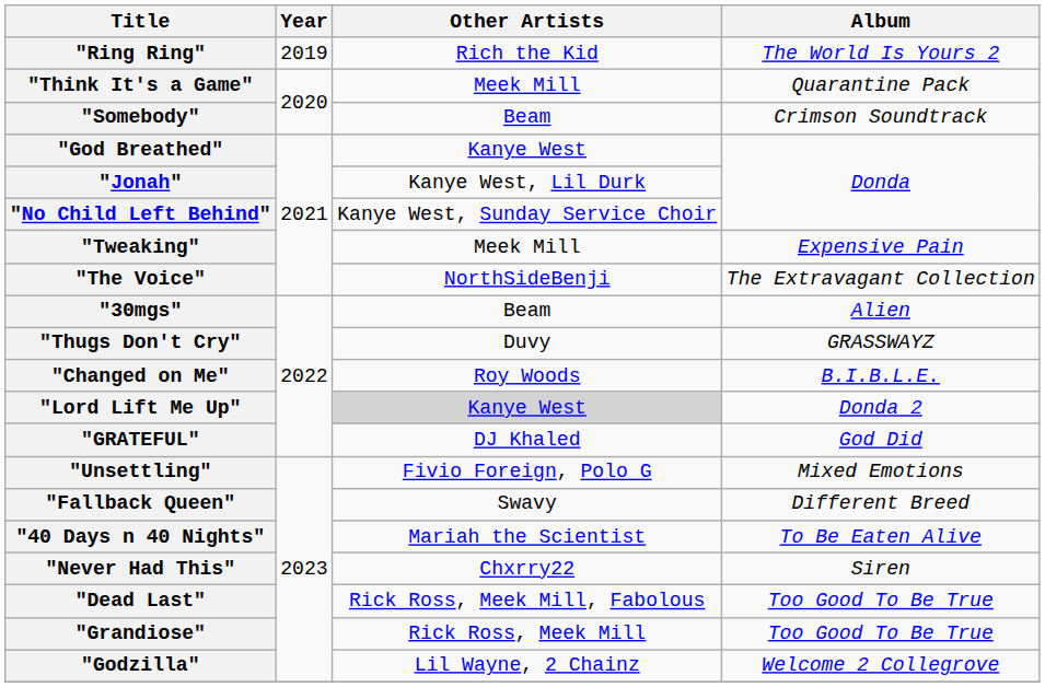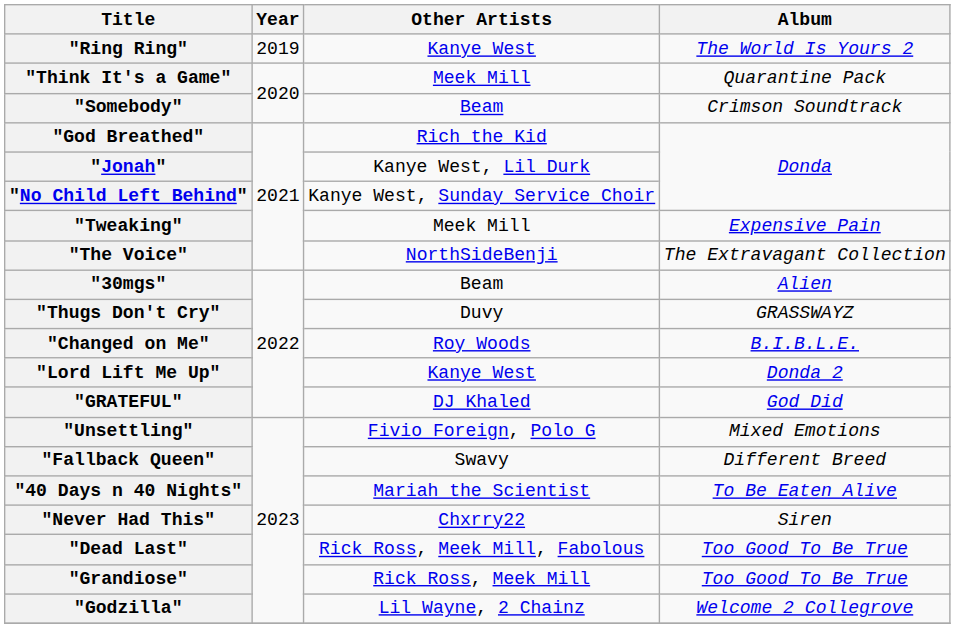 <table class="wikitable plainrowheaders" style="text-align:center;">
 <tr>
 <th scope="col">Title</th>
 <th scope="col">Year</th>
 <th scope="col">Other Artists</th>
 <th scope="col">Album</th>
 </tr>
 <tr>
 <th scope="row">"Ring Ring"</th>
 <td rowspan="1">2019</td>
-<td><a href='#'>Rich the Kid</a></td>
+<td><a href='#'>Kanye West</a></td>
 <td><em><a href='#'>The World Is Yours 2</a></em></td>
 </tr>
 <tr>
 <th scope="row">"Think It's a Game"</th>
 <td rowspan="2">2020</td>
 <td><a href='#'>Meek Mill</a></td>
 <td><em>Quarantine Pack</em></td>
 </tr>
 <tr>
 <th scope="row">"Somebody"</th>
 <td><a href='#'>Beam</a></td>
 <td><em>Crimson Soundtrack</em></td>
 </tr>
 <tr>
 <th scope="row">"God Breathed"</th>
 <td rowspan="5">2021</td>
-<td><a href='#'>Kanye West</a></td>
+<td><a href='#'>Rich the Kid</a></td>
 <td rowspan="3"><em><a href='#'>Donda</a></em></td>
 </tr>
 <tr>
 <th scope="row">"<a href='#'>Jonah</a>"</th>
 <td>Kanye West, <a href='#'>Lil Durk</a></td>
 </tr>
 <tr>
 <th scope="row">"<a href='#'>No Child Left Behind</a>"</th>
 <td>Kanye West, <a href='#'>Sunday Service Choir</a></td>
 </tr>
 <tr>
 <th scope="row">"Tweaking"</th>
 <td>Meek Mill</td>
 <td><em><a href='#'>Expensive Pain</a></em></td>
 </tr>
 <tr>
 <th scope="row">"The Voice"</th>
 <td><a href='#'>NorthSideBenji</a></td>
 <td><em>The Extravagant Collection</em></td>
 </tr>
 <tr>
 <th scope="row">"30mgs"</th>
 <td rowspan="5">2022</td>
 <td>Beam</td>
 <td><em><a href='#'>Alien</a></em></td>
 </tr>
 <tr>
 <th scope="row">"Thugs Don't Cry"</th>
 <td>Duvy</td>
 <td><em>GRASSWAYZ</em></td>
 </tr>
 <tr>
 <th scope="row">"Changed on Me"</th>
 <td><a href='#'>Roy Woods</a></td>
 <td><em><a href='#'>B.I.B.L.E.</a></em></td>
 </tr>
 <tr>
 <th scope="row">"Lord Lift Me Up"</th>
-<td style="background: lightgrey;"><a href='#'>Kanye West</a></td>
+<td><a href='#'>Kanye West</a></td>
 <td><em><a href='#'>Donda 2</a></em></td>
 </tr>
 <tr>
 <th scope="row">"GRATEFUL"</th>
 <td><a href='#'>DJ Khaled</a></td>
 <td><em><a href='#'>God Did</a></em></td>
 </tr>
 <tr>
 <th scope="row">"Unsettling"</th>
 <td rowspan="7">2023</td>
 <td><a href='#'>Fivio Foreign</a>, <a href='#'>Polo G</a></td>
 <td><em>Mixed Emotions</em></td>
 </tr>
 <tr>
 <th scope="row">"Fallback Queen"</th>
 <td>Swavy</td>
 <td><em>Different Breed</em></td>
 </tr>
 <tr>
 <th scope="row">"40 Days n 40 Nights"</th>
 <td><a href='#'>Mariah the Scientist</a></td>
 <td><em><a href='#'>To Be Eaten Alive</a></em></td>
 </tr>
 <tr>
 <th scope="row">"Never Had This"</th>
 <td><a href='#'>Chxrry22</a></td>
 <td><em>Siren</em></td>
 </tr>
 <tr>
 <th scope="row">"Dead Last"</th>
 <td><a href='#'>Rick Ross</a>, <a href='#'>Meek Mill</a>, <a href='#'>Fabolous</a></td>
 <td><em><a href='#'>Too Good To Be True</a></em></td>
 </tr>
 <tr>
 <th scope="row">"Grandiose"</th>
 <td><a href='#'>Rick Ross</a>, <a href='#'>Meek Mill</a></td>
 <td><em><a href='#'>Too Good To Be True</a></em></td>
 </tr>
 <tr>
 <th scope="row">"Godzilla"</th>
 <td><a href='#'>Lil Wayne</a>, <a href='#'>2 Chainz</a></td>
 <td><em><a href='#'>Welcome 2 Collegrove</a></em></td>
 </tr>
 <tr>
 </tr>
 </table>
